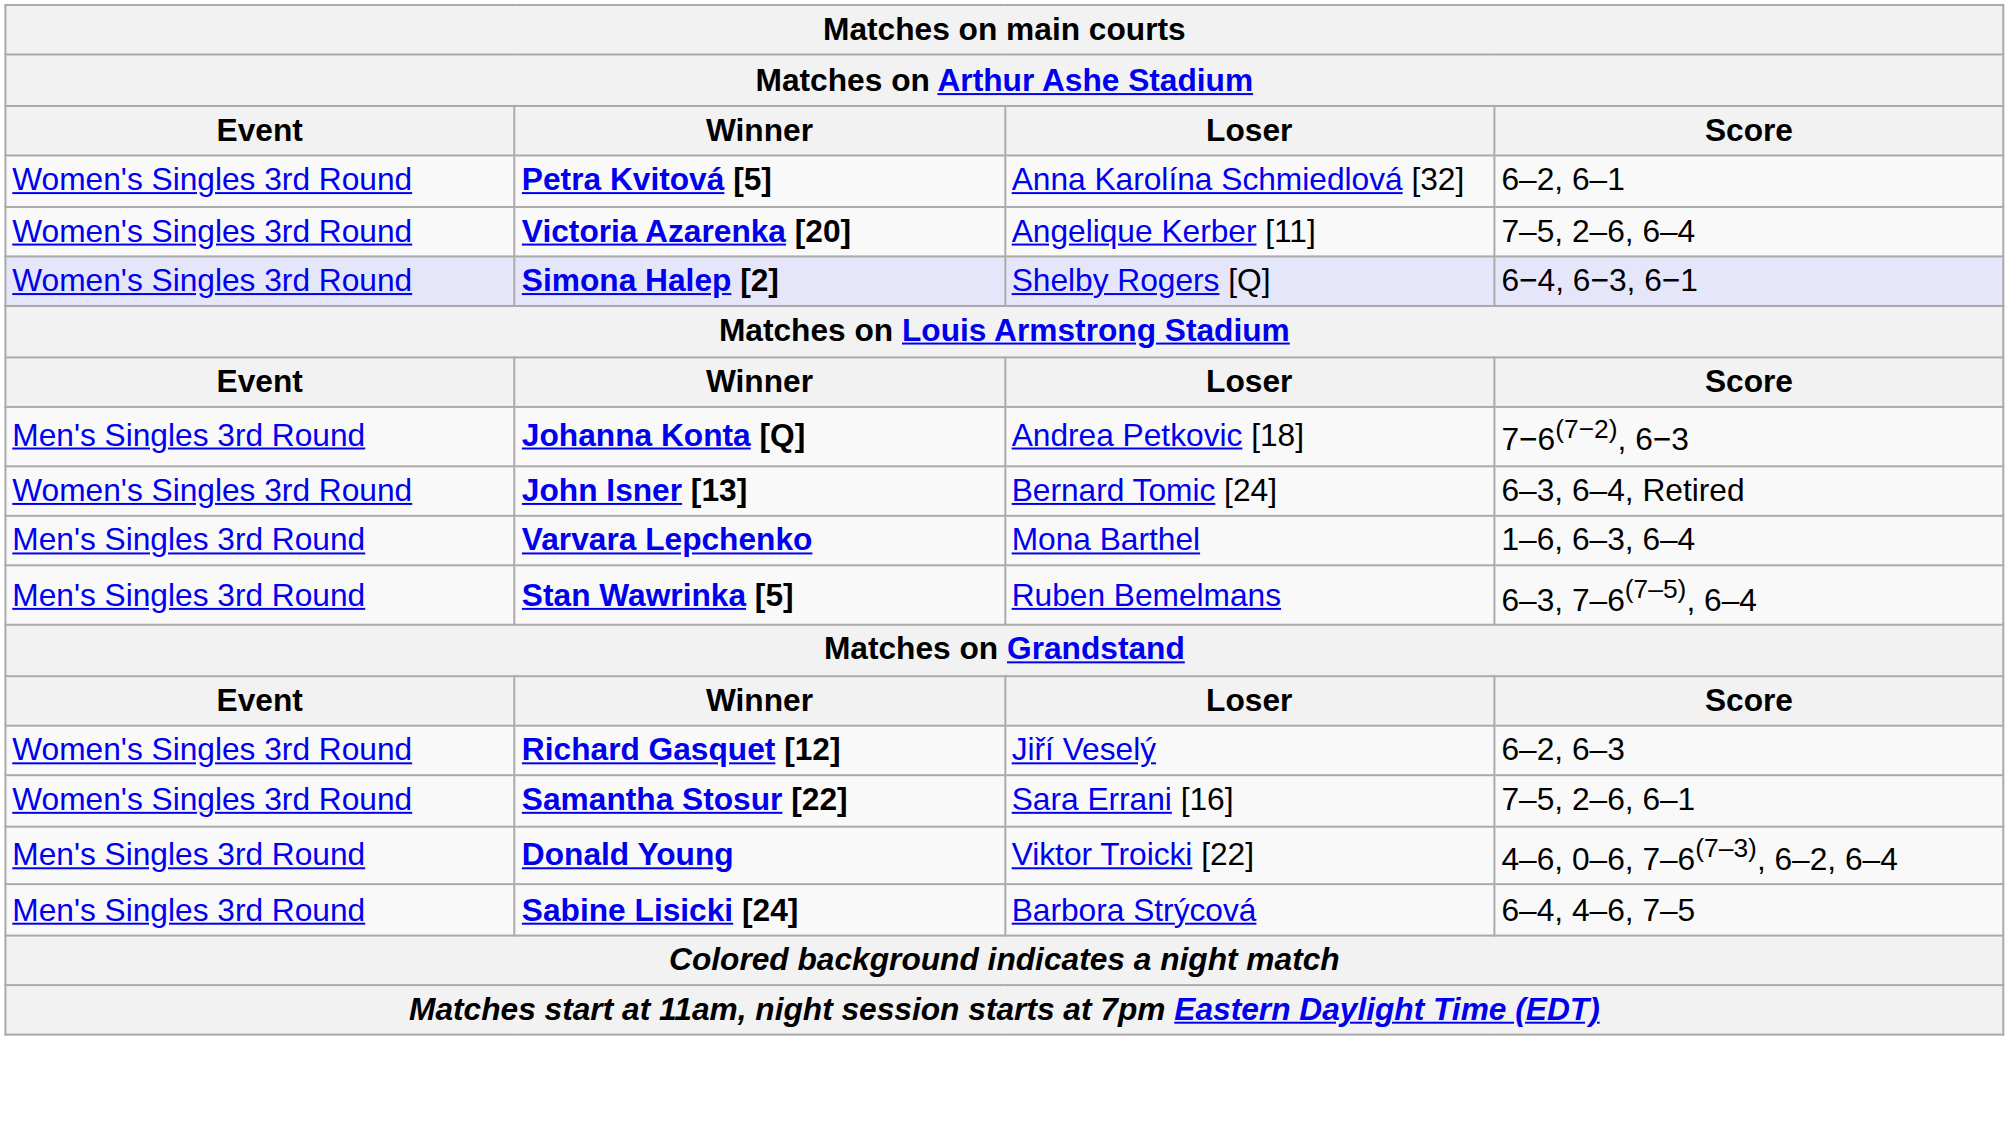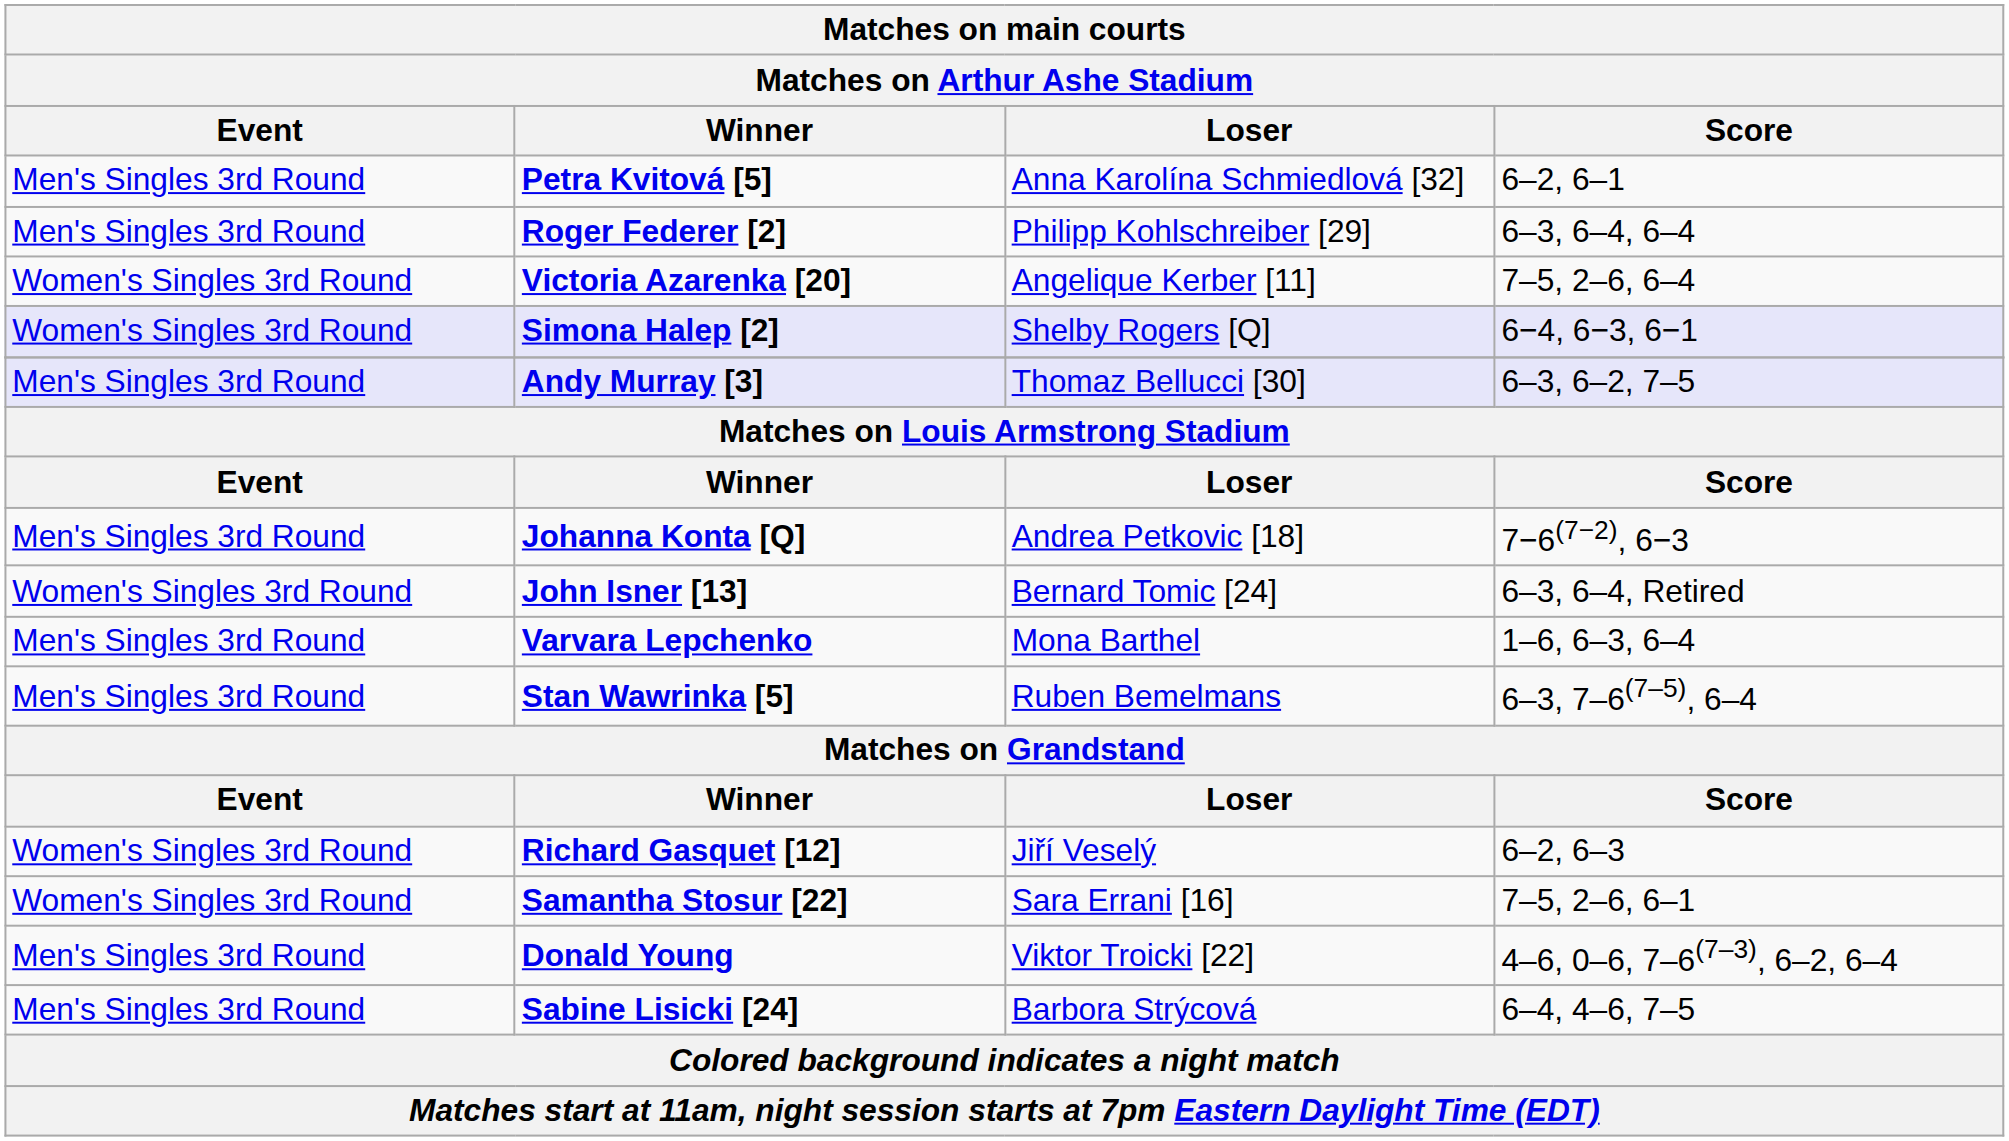 <table class="wikitable" style="margin:auto;">
 <tr>
 <th colspan="4" style="white-space:nowrap;">Matches on main courts</th>
 </tr>
 <tr>
 <th colspan="4"><strong>Matches on <a href='#'>Arthur Ashe Stadium</a></strong></th>
 </tr>
 <tr>
 <th width=250>Event</th>
 <th width=240>Winner</th>
 <th width=240>Loser</th>
 <th width=250>Score</th>
 </tr>
 <tr>
-<td><a href='#'>Women's Singles 3rd Round</a></td>
+<td><a href='#'>Men's Singles 3rd Round</a></td>
 <td><strong> <a href='#'>Petra Kvitová</a> [5]</strong></td>
 <td> <a href='#'>Anna Karolína Schmiedlová</a> [32]</td>
 <td>6–2, 6–1</td>
+</tr>
+<tr>
+<td><a href='#'>Men's Singles 3rd Round</a></td>
+<td><strong> <a href='#'>Roger Federer</a> [2]</strong></td>
+<td> <a href='#'>Philipp Kohlschreiber</a> [29]</td>
+<td>6–3, 6–4, 6–4</td>
 </tr>
 <tr>
 <td><a href='#'>Women's Singles 3rd Round</a></td>
 <td><strong> <a href='#'>Victoria Azarenka</a> [20]</strong></td>
 <td> <a href='#'>Angelique Kerber</a> [11]</td>
 <td>7–5, 2–6, 6–4</td>
 </tr>
 <tr bgcolor=lavender>
 <td><a href='#'>Women's Singles 3rd Round</a></td>
 <td><strong> <a href='#'>Simona Halep</a> [2]</strong></td>
 <td> <a href='#'>Shelby Rogers</a> [Q]</td>
 <td>6−4, 6−3, 6−1</td>
 </tr>
 <tr>
+</tr>
+<tr bgcolor=lavender>
+<td><a href='#'>Men's Singles 3rd Round</a></td>
+<td><strong> <a href='#'>Andy Murray</a> [3]</strong></td>
+<td> <a href='#'>Thomaz Bellucci</a> [30]</td>
+<td>6–3, 6–2, 7–5</td>
 </tr>
 <tr>
 <th colspan="4"><strong>Matches on <a href='#'>Louis Armstrong Stadium</a></strong></th>
 </tr>
 <tr>
 <th width=250>Event</th>
 <th width=220>Winner</th>
 <th width=220>Loser</th>
 <th width=250>Score</th>
 </tr>
 <tr>
 <td><a href='#'>Men's Singles 3rd Round</a></td>
 <td><strong> <a href='#'>Johanna Konta</a> [Q]</strong></td>
 <td> <a href='#'>Andrea Petkovic</a> [18]</td>
 <td>7−6<sup>(7−2)</sup>, 6−3</td>
 </tr>
 <tr>
 <td><a href='#'>Women's Singles 3rd Round</a></td>
 <td><strong> <a href='#'>John Isner</a> [13]</strong></td>
 <td> <a href='#'>Bernard Tomic</a> [24]</td>
 <td>6–3, 6–4, Retired</td>
 </tr>
 <tr>
 <td><a href='#'>Men's Singles 3rd Round</a></td>
 <td><strong> <a href='#'>Varvara Lepchenko</a></strong></td>
 <td> <a href='#'>Mona Barthel</a></td>
 <td>1–6, 6–3, 6–4</td>
 </tr>
 <tr>
 <td><a href='#'>Men's Singles 3rd Round</a></td>
 <td><strong> <a href='#'>Stan Wawrinka</a> [5]</strong></td>
 <td> <a href='#'>Ruben Bemelmans</a></td>
 <td>6–3, 7–6<sup>(7–5)</sup>, 6–4</td>
 </tr>
 <tr>
 <th colspan="4"><strong>Matches on <a href='#'>Grandstand</a></strong></th>
 </tr>
 <tr>
 <th width=250>Event</th>
 <th width=220>Winner</th>
 <th width=220>Loser</th>
 <th width=250>Score</th>
 </tr>
 <tr>
 <td><a href='#'>Women's Singles 3rd Round</a></td>
 <td><strong> <a href='#'>Richard Gasquet</a> [12]</strong></td>
 <td> <a href='#'>Jiří Veselý</a></td>
 <td>6–2, 6–3</td>
 </tr>
 <tr>
 <td><a href='#'>Women's Singles 3rd Round</a></td>
 <td><strong> <a href='#'>Samantha Stosur</a> [22]</strong></td>
 <td> <a href='#'>Sara Errani</a> [16]</td>
 <td>7–5, 2–6, 6–1</td>
 </tr>
 <tr>
 <td><a href='#'>Men's Singles 3rd Round</a></td>
 <td><strong> <a href='#'>Donald Young</a></strong></td>
 <td> <a href='#'>Viktor Troicki</a> [22]</td>
 <td>4–6, 0–6, 7–6<sup>(7–3)</sup>, 6–2, 6–4</td>
 </tr>
 <tr>
 <td><a href='#'>Men's Singles 3rd Round</a></td>
 <td><strong> <a href='#'>Sabine Lisicki</a> [24]</strong></td>
 <td> <a href='#'>Barbora Strýcová</a></td>
 <td>6–4, 4–6, 7–5</td>
 </tr>
 <tr>
 <th colspan=4><em>Colored background indicates a night match</em></th>
 </tr>
 <tr>
 <th colspan=4><em>Matches start at 11am, night session starts at 7pm <a href='#'>Eastern Daylight Time (EDT)</a></em></th>
 </tr>
 </table>
